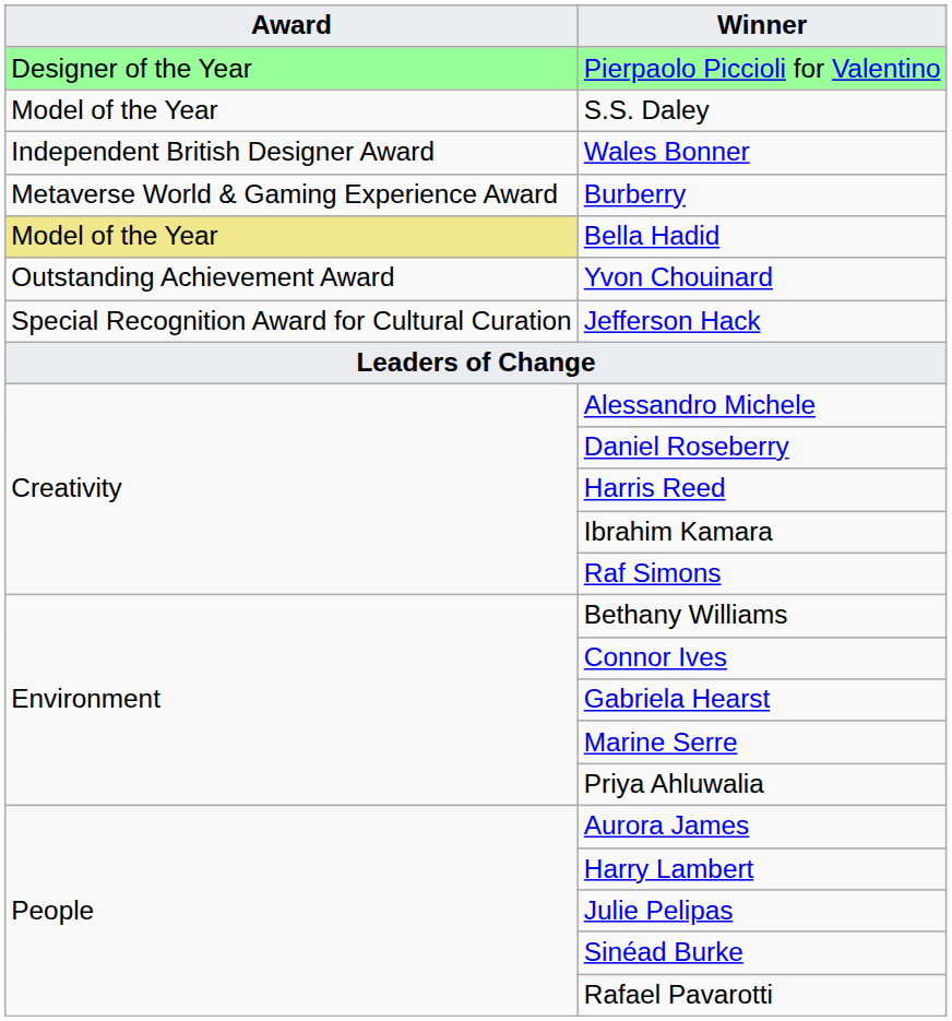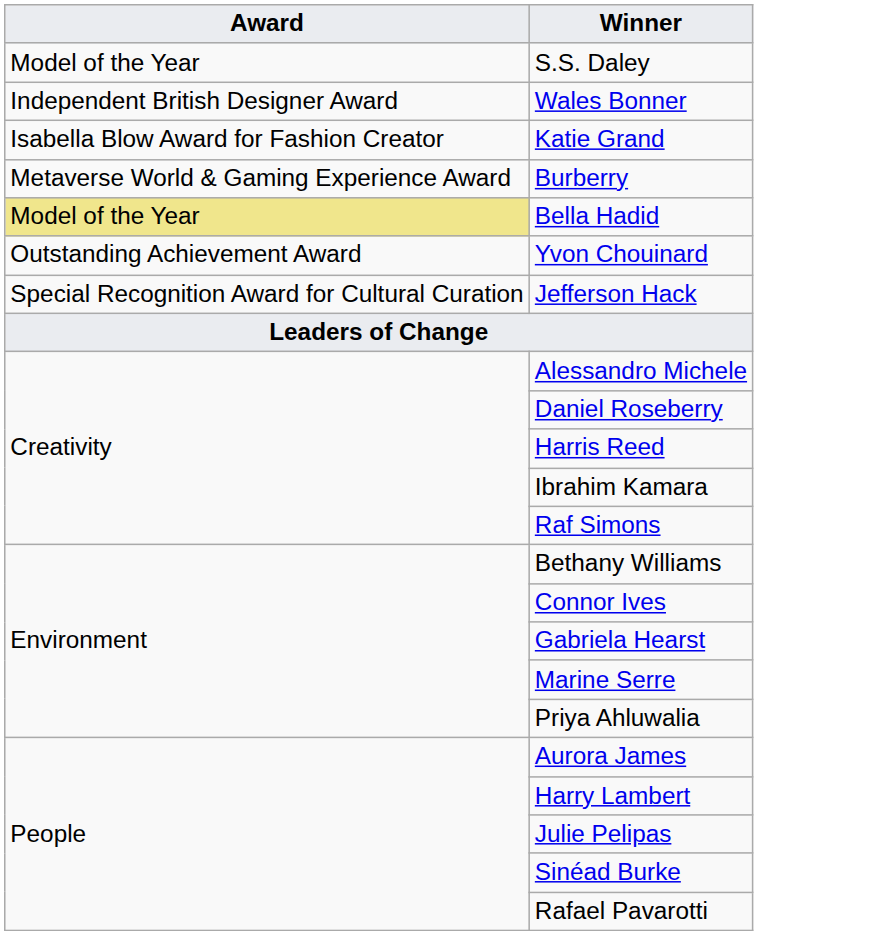 <table class="wikitable">
 <tr>
 <th style="background:#EAECF0">Award</th>
 <th style="background:#EAECF0">Winner</th>
-</tr>
-<tr>
-<td style="background:#99ff99">Designer of the Year</td>
-<td style="background:#99ff99"><a href='#'>Pierpaolo Piccioli</a> for <a href='#'>Valentino</a></td>
 </tr>
 <tr>
 <td>Model of the Year</td>
 <td>S.S. Daley</td>
 </tr>
 <tr>
 <td>Independent British Designer Award</td>
 <td><a href='#'>Wales Bonner</a></td>
+</tr>
+<tr>
+<td>Isabella Blow Award for Fashion Creator</td>
+<td><a href='#'>Katie Grand</a></td>
 </tr>
 <tr>
 <td>Metaverse World & Gaming Experience Award</td>
 <td><a href='#'>Burberry</a></td>
 </tr>
 <tr>
 <td style="background: khaki;">Model of the Year</td>
 <td><a href='#'>Bella Hadid</a></td>
 </tr>
 <tr>
 <td>Outstanding Achievement Award</td>
 <td><a href='#'>Yvon Chouinard</a></td>
 </tr>
 <tr>
 <td>Special Recognition Award for Cultural Curation</td>
 <td><a href='#'>Jefferson Hack</a></td>
 </tr>
 <tr>
 <td colspan="2" style="background:#EAECF0; text-align:center;"><strong>Leaders of Change</strong></td>
 </tr>
 <tr>
 <td rowspan="5">Creativity</td>
 <td><a href='#'>Alessandro Michele</a></td>
 </tr>
 <tr>
 <td><a href='#'>Daniel Roseberry</a></td>
 </tr>
 <tr>
 <td><a href='#'>Harris Reed</a></td>
 </tr>
 <tr>
 <td>Ibrahim Kamara</td>
 </tr>
 <tr>
 <td><a href='#'>Raf Simons</a></td>
 </tr>
 <tr>
 <td rowspan="5">Environment</td>
 <td>Bethany Williams</td>
 </tr>
 <tr>
 <td><a href='#'>Connor Ives</a></td>
 </tr>
 <tr>
 <td><a href='#'>Gabriela Hearst</a></td>
 </tr>
 <tr>
 <td><a href='#'>Marine Serre</a></td>
 </tr>
 <tr>
 <td>Priya Ahluwalia</td>
 </tr>
 <tr>
 <td rowspan="5">People</td>
 <td><a href='#'>Aurora James</a></td>
 </tr>
 <tr>
 <td><a href='#'>Harry Lambert</a></td>
 </tr>
 <tr>
 <td><a href='#'>Julie Pelipas</a></td>
 </tr>
 <tr>
 <td><a href='#'>Sinéad Burke</a></td>
 </tr>
 <tr>
 <td>Rafael Pavarotti</td>
 </tr>
 </table>
